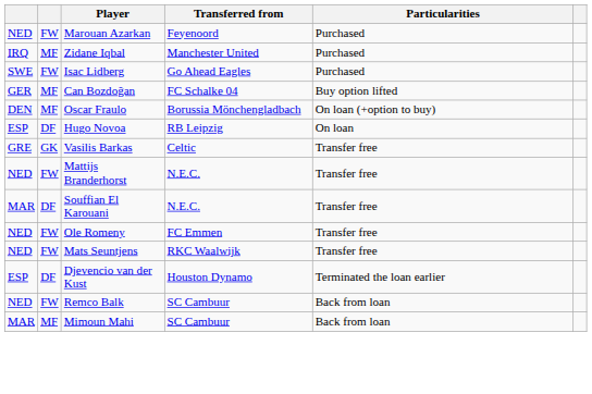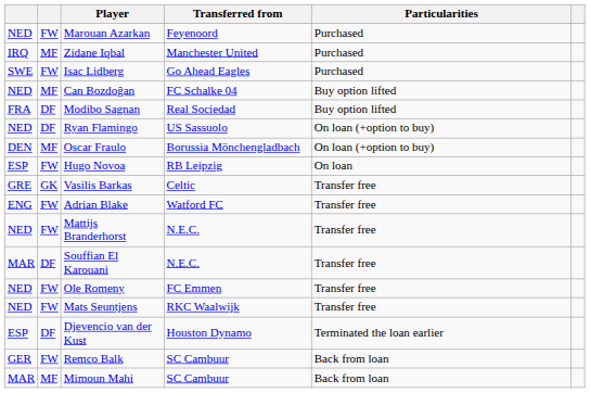 <table class="wikitable plainrowheaders sortable">
 <tr>
 <th></th>
 <th></th>
 <th style="width: 130px;">Player</th>
 <th style="width: 190px;">Transferred from</th>
 <th style="width: 340px;">Particularities</th>
 <th style="width: 10px;"></th>
 </tr>
 <tr>
 <td><strong></strong> <a href='#'>NED</a></td>
 <td><a href='#'>FW</a></td>
 <td><a href='#'>Marouan Azarkan</a></td>
 <td><strong></strong> <a href='#'>Feyenoord</a></td>
 <td>Purchased</td>
 <td></td>
 </tr>
 <tr>
 <td><strong></strong> <a href='#'>IRQ</a></td>
 <td><a href='#'>MF</a></td>
 <td><a href='#'>Zidane Iqbal</a></td>
 <td><strong></strong> <a href='#'>Manchester United</a></td>
 <td>Purchased</td>
 <td></td>
 </tr>
 <tr>
 <td><strong></strong> <a href='#'>SWE</a></td>
 <td><a href='#'>FW</a></td>
 <td><a href='#'>Isac Lidberg</a></td>
 <td> <a href='#'>Go Ahead Eagles</a></td>
 <td>Purchased</td>
 <td></td>
 </tr>
 <tr>
-<td><strong></strong> <a href='#'>GER</a></td>
+<td><strong></strong> <a href='#'>NED</a></td>
 <td><a href='#'>MF</a></td>
 <td><a href='#'>Can Bozdoğan</a></td>
 <td><strong></strong> <a href='#'>FC Schalke 04</a></td>
 <td>Buy option lifted</td>
+<td></td>
+</tr>
+<tr>
+<td><strong></strong> <a href='#'>FRA</a></td>
+<td><a href='#'>DF</a></td>
+<td><a href='#'>Modibo Sagnan</a></td>
+<td><strong></strong> <a href='#'>Real Sociedad</a></td>
+<td>Buy option lifted</td>
+<td></td>
+</tr>
+<tr>
+<td><strong></strong> <a href='#'>NED</a></td>
+<td><a href='#'>DF</a></td>
+<td><a href='#'>Ryan Flamingo</a></td>
+<td> <a href='#'>US Sassuolo</a></td>
+<td>On loan (+option to buy)</td>
 <td></td>
 </tr>
 <tr>
 <td><strong></strong> <a href='#'>DEN</a></td>
 <td><a href='#'>MF</a></td>
 <td><a href='#'>Oscar Fraulo</a></td>
 <td> <a href='#'>Borussia Mönchengladbach</a></td>
 <td>On loan (+option to buy)</td>
 <td></td>
 </tr>
 <tr>
 <td><strong></strong> <a href='#'>ESP</a></td>
-<td><a href='#'>DF</a></td>
+<td><a href='#'>FW</a></td>
 <td><a href='#'>Hugo Novoa</a></td>
 <td> <a href='#'>RB Leipzig</a></td>
 <td>On loan</td>
 <td></td>
 </tr>
 <tr>
 <td><strong></strong> <a href='#'>GRE</a></td>
 <td><a href='#'>GK</a></td>
 <td><a href='#'>Vasilis Barkas</a></td>
 <td><strong></strong> <a href='#'>Celtic</a></td>
+<td>Transfer free</td>
+<td></td>
+</tr>
+<tr>
+<td><strong></strong> <a href='#'>ENG</a></td>
+<td><a href='#'>FW</a></td>
+<td><a href='#'>Adrian Blake</a></td>
+<td><strong></strong> <a href='#'>Watford FC</a></td>
 <td>Transfer free</td>
 <td></td>
 </tr>
 <tr>
 <td><strong></strong> <a href='#'>NED</a></td>
 <td><a href='#'>FW</a></td>
 <td><a href='#'>Mattijs Branderhorst</a></td>
 <td> <a href='#'>N.E.C.</a></td>
 <td>Transfer free</td>
 <td></td>
 </tr>
 <tr>
 <td><strong></strong> <a href='#'>MAR</a></td>
 <td><a href='#'>DF</a></td>
 <td><a href='#'>Souffian El Karouani</a></td>
 <td> <a href='#'>N.E.C.</a></td>
 <td>Transfer free</td>
 <td></td>
 </tr>
 <tr>
 <td><strong></strong> <a href='#'>NED</a></td>
 <td><a href='#'>FW</a></td>
 <td><a href='#'>Ole Romeny</a></td>
 <td> <a href='#'>FC Emmen</a></td>
 <td>Transfer free</td>
 <td></td>
 </tr>
 <tr>
 <td><strong></strong> <a href='#'>NED</a></td>
 <td><a href='#'>FW</a></td>
 <td><a href='#'>Mats Seuntjens</a></td>
 <td><strong></strong> <a href='#'>RKC Waalwijk</a></td>
 <td>Transfer free</td>
 <td></td>
 </tr>
 <tr>
 <td><strong></strong> <a href='#'>ESP</a></td>
 <td><a href='#'>DF</a></td>
 <td><a href='#'>Djevencio van der Kust</a></td>
 <td> <a href='#'>Houston Dynamo</a></td>
 <td>Terminated the loan earlier</td>
 <td></td>
 </tr>
 <tr>
-<td><strong></strong> <a href='#'>NED</a></td>
+<td><strong></strong> <a href='#'>GER</a></td>
 <td><a href='#'>FW</a></td>
 <td><a href='#'>Remco Balk</a></td>
 <td><strong></strong> <a href='#'>SC Cambuur</a></td>
 <td>Back from loan</td>
 <td></td>
 </tr>
 <tr>
 <td><strong></strong> <a href='#'>MAR</a></td>
 <td><a href='#'>MF</a></td>
 <td><a href='#'>Mimoun Mahi</a></td>
 <td><strong></strong> <a href='#'>SC Cambuur</a></td>
 <td>Back from loan</td>
 <td></td>
 </tr>
 </table>
